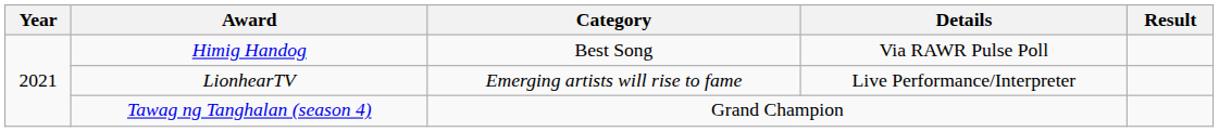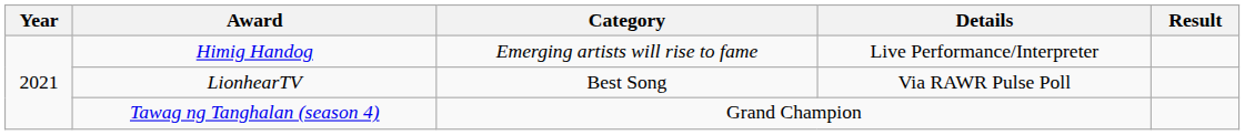 <table class="wikitable sortable" style="text-align:center; font-size:100%; width:80%">
 <tr>
 <th>Year</th>
 <th>Award</th>
 <th>Category</th>
 <th>Details</th>
 <th>Result</th>
 </tr>
 <tr>
 <td rowspan="3">2021</td>
 <td><em><a href='#'>Himig Handog</a></em></td>
-<td>Best Song</td>
-<td>Via RAWR Pulse Poll</td>
+<td><em>Emerging artists will rise to fame</em></td>
+<td>Live Performance/Interpreter</td>
 <td></td>
 </tr>
 <tr>
 <td><em>LionhearTV</em></td>
-<td><em>Emerging artists will rise to fame</em></td>
-<td>Live Performance/Interpreter</td>
+<td>Best Song</td>
+<td>Via RAWR Pulse Poll</td>
 <td></td>
 </tr>
 <tr>
 <td><em><a href='#'>Tawag ng Tanghalan (season 4)</a></em></td>
 <td colspan="2">Grand Champion</td>
 <td></td>
 </tr>
 </table>
